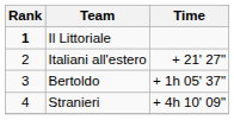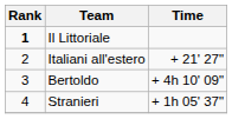 <table class="wikitable">
 <tr>
 <th>Rank</th>
 <th>Team</th>
 <th>Time</th>
 </tr>
 <tr>
 <td style="text-align:center"><strong>1</strong></td>
 <td>Il Littoriale</td>
 <td align="right"></td>
 </tr>
 <tr>
 <td style="text-align:center">2</td>
 <td>Italiani all'estero</td>
 <td align="right">+ 21' 27"</td>
 </tr>
 <tr>
 <td style="text-align:center">3</td>
 <td>Bertoldo</td>
-<td align="right">+ 1h 05' 37"</td>
+<td align="right">+ 4h 10' 09"</td>
 </tr>
 <tr>
 <td style="text-align:center">4</td>
 <td>Stranieri</td>
-<td align="right">+ 4h 10' 09"</td>
+<td align="right">+ 1h 05' 37"</td>
 </tr>
 <tr>
 </tr>
 </table>
